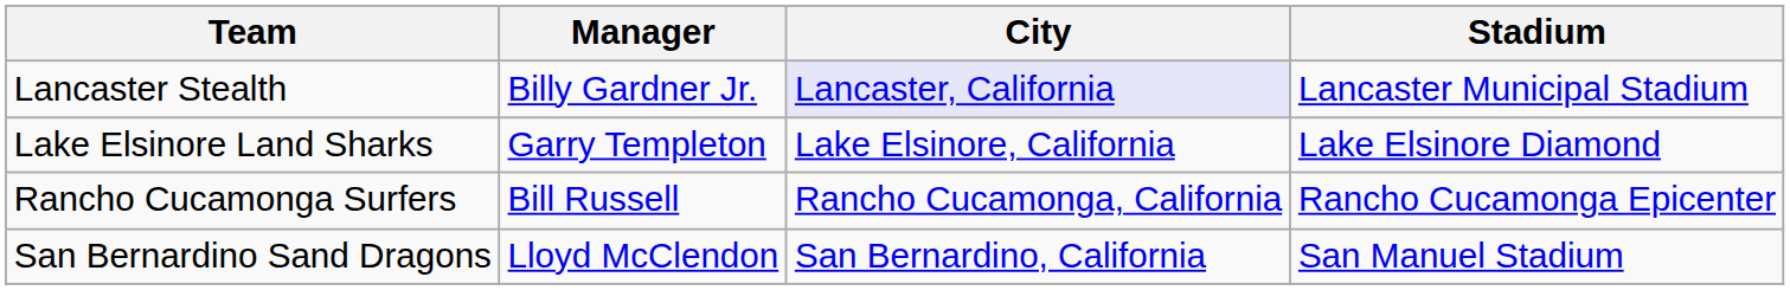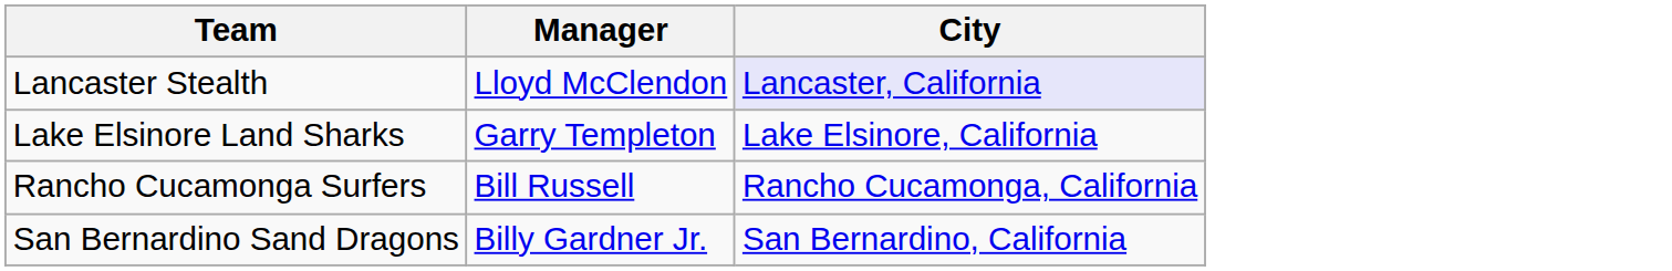 <table class="wikitable">
 <tr>
 <th>Team</th>
 <th>Manager</th>
 <th>City</th>
-<th>Stadium</th>
 </tr>
 <tr>
 <td>Lancaster Stealth</td>
-<td><a href='#'>Billy Gardner Jr.</a></td>
+<td><a href='#'>Lloyd McClendon</a></td>
 <td style="background: lavender;"><a href='#'>Lancaster, California</a></td>
-<td><a href='#'>Lancaster Municipal Stadium</a></td>
 </tr>
 <tr>
 <td>Lake Elsinore Land Sharks</td>
 <td><a href='#'>Garry Templeton</a></td>
 <td><a href='#'>Lake Elsinore, California</a></td>
-<td><a href='#'>Lake Elsinore Diamond</a></td>
 </tr>
 <tr>
 <td>Rancho Cucamonga Surfers</td>
 <td><a href='#'>Bill Russell</a></td>
 <td><a href='#'>Rancho Cucamonga, California</a></td>
-<td><a href='#'>Rancho Cucamonga Epicenter</a></td>
 </tr>
 <tr>
 <td>San Bernardino Sand Dragons</td>
-<td><a href='#'>Lloyd McClendon</a></td>
+<td><a href='#'>Billy Gardner Jr.</a></td>
 <td><a href='#'>San Bernardino, California</a></td>
-<td><a href='#'>San Manuel Stadium</a></td>
 </tr>
 </table>
